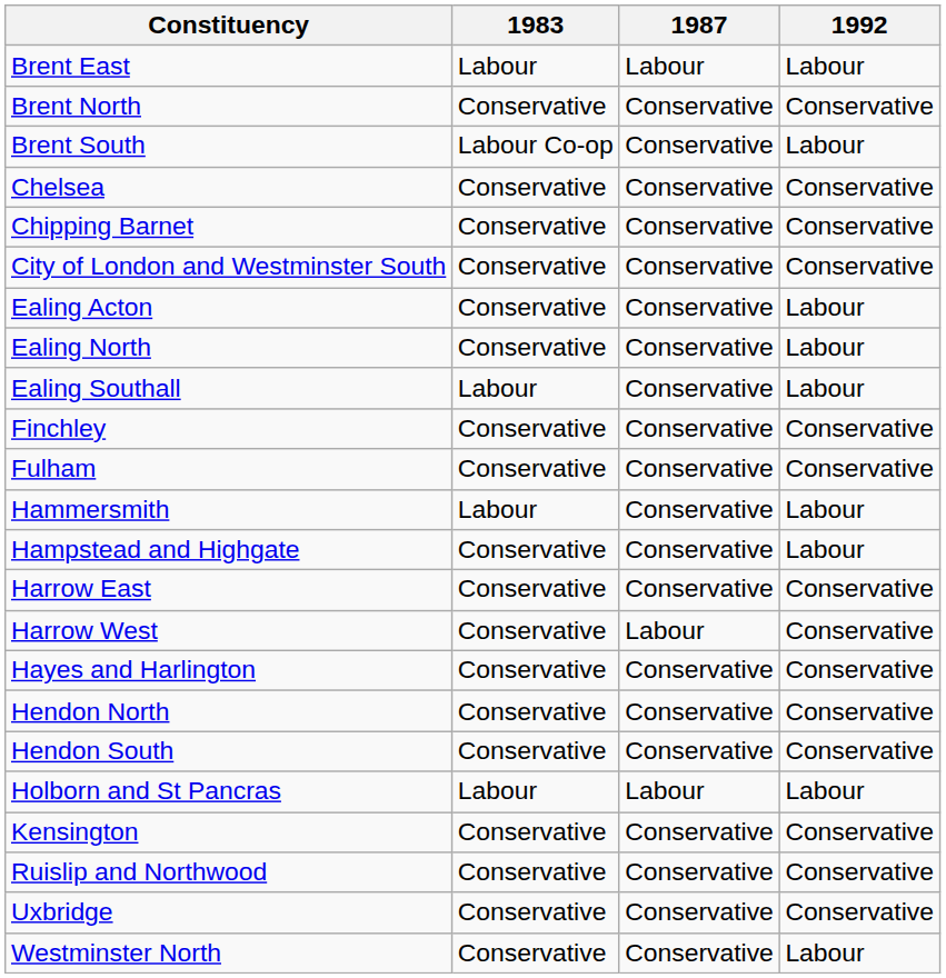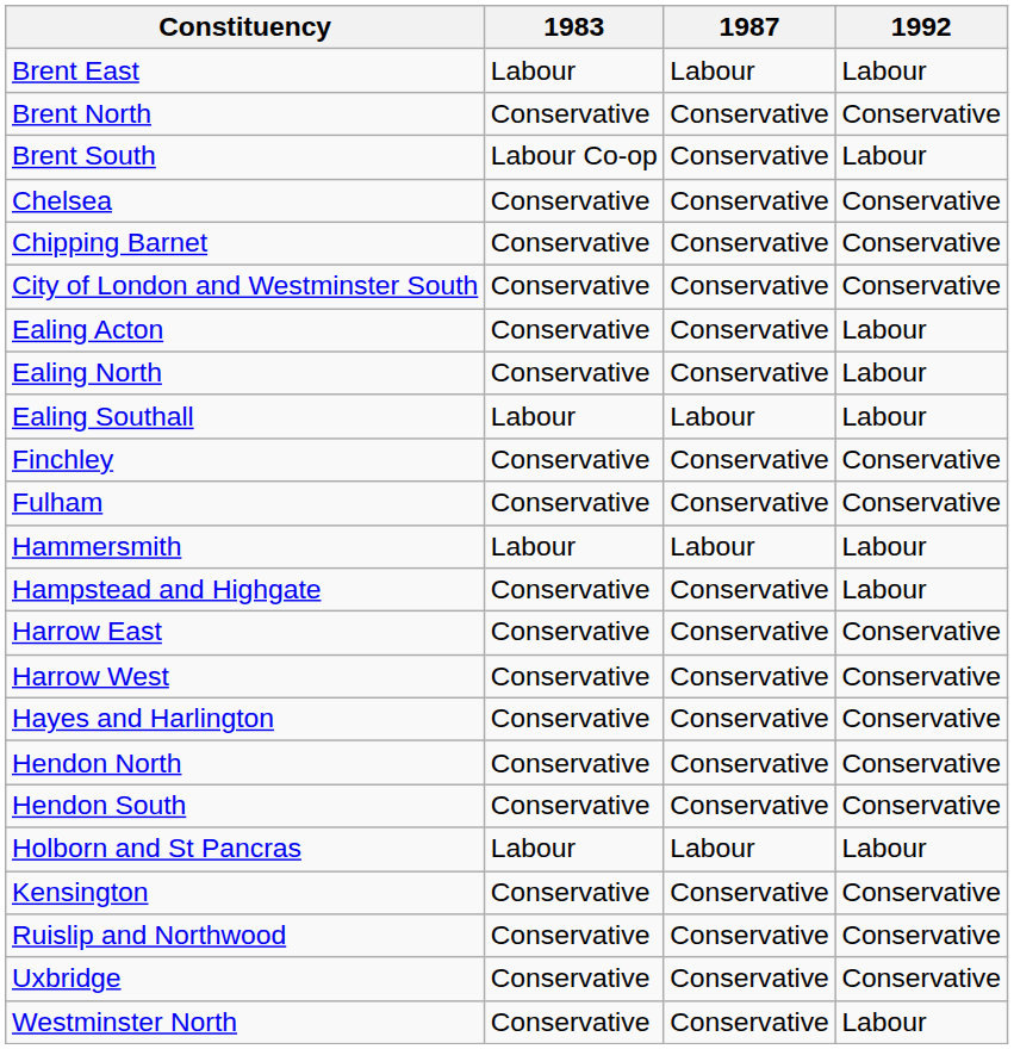 <table class="wikitable">
 <tr>
 <th>Constituency</th>
 <th>1983</th>
 <th>1987</th>
 <th>1992</th>
 </tr>
 <tr>
 <td><a href='#'>Brent East</a></td>
 <td bgcolor=>Labour</td>
 <td bgcolor=>Labour</td>
 <td bgcolor=>Labour</td>
 </tr>
 <tr>
 <td><a href='#'>Brent North</a></td>
 <td bgcolor=>Conservative</td>
 <td bgcolor=>Conservative</td>
 <td bgcolor=>Conservative</td>
 </tr>
 <tr>
 <td><a href='#'>Brent South</a></td>
 <td bgcolor=>Labour Co-op</td>
 <td bgcolor=>Conservative</td>
 <td bgcolor=>Labour</td>
 </tr>
 <tr>
 <td><a href='#'>Chelsea</a></td>
 <td bgcolor=>Conservative</td>
 <td bgcolor=>Conservative</td>
 <td bgcolor=>Conservative</td>
 </tr>
 <tr>
 <td><a href='#'>Chipping Barnet</a></td>
 <td bgcolor=>Conservative</td>
 <td bgcolor=>Conservative</td>
 <td bgcolor=>Conservative</td>
 </tr>
 <tr>
 <td><a href='#'>City of London and Westminster South</a></td>
 <td bgcolor=>Conservative</td>
 <td bgcolor=>Conservative</td>
 <td bgcolor=>Conservative</td>
 </tr>
 <tr>
 <td><a href='#'>Ealing Acton</a></td>
 <td bgcolor=>Conservative</td>
 <td bgcolor=>Conservative</td>
 <td bgcolor=>Labour</td>
 </tr>
 <tr>
 <td><a href='#'>Ealing North</a></td>
 <td bgcolor=>Conservative</td>
 <td bgcolor=>Conservative</td>
 <td bgcolor=>Labour</td>
 </tr>
 <tr>
 <td><a href='#'>Ealing Southall</a></td>
 <td bgcolor=>Labour</td>
-<td bgcolor=>Conservative</td>
+<td bgcolor=>Labour</td>
 <td bgcolor=>Labour</td>
 </tr>
 <tr>
 <td><a href='#'>Finchley</a></td>
 <td bgcolor=>Conservative</td>
 <td bgcolor=>Conservative</td>
 <td bgcolor=>Conservative</td>
 </tr>
 <tr>
 <td><a href='#'>Fulham</a></td>
 <td bgcolor=>Conservative</td>
 <td bgcolor=>Conservative</td>
 <td bgcolor=>Conservative</td>
 </tr>
 <tr>
 <td><a href='#'>Hammersmith</a></td>
 <td bgcolor=>Labour</td>
-<td bgcolor=>Conservative</td>
+<td bgcolor=>Labour</td>
 <td bgcolor=>Labour</td>
 </tr>
 <tr>
 <td><a href='#'>Hampstead and Highgate</a></td>
 <td bgcolor=>Conservative</td>
 <td bgcolor=>Conservative</td>
 <td bgcolor=>Labour</td>
 </tr>
 <tr>
 <td><a href='#'>Harrow East</a></td>
 <td bgcolor=>Conservative</td>
 <td bgcolor=>Conservative</td>
 <td bgcolor=>Conservative</td>
 </tr>
 <tr>
 <td><a href='#'>Harrow West</a></td>
 <td bgcolor=>Conservative</td>
-<td bgcolor=>Labour</td>
+<td bgcolor=>Conservative</td>
 <td bgcolor=>Conservative</td>
 </tr>
 <tr>
 <td><a href='#'>Hayes and Harlington</a></td>
 <td bgcolor=>Conservative</td>
 <td bgcolor=>Conservative</td>
 <td bgcolor=>Conservative</td>
 </tr>
 <tr>
 <td><a href='#'>Hendon North</a></td>
 <td bgcolor=>Conservative</td>
 <td bgcolor=>Conservative</td>
 <td bgcolor=>Conservative</td>
 </tr>
 <tr>
 <td><a href='#'>Hendon South</a></td>
 <td bgcolor=>Conservative</td>
 <td bgcolor=>Conservative</td>
 <td bgcolor=>Conservative</td>
 </tr>
 <tr>
 <td><a href='#'>Holborn and St Pancras</a></td>
 <td bgcolor=>Labour</td>
 <td bgcolor=>Labour</td>
 <td bgcolor=>Labour</td>
 </tr>
 <tr>
 <td><a href='#'>Kensington</a></td>
 <td bgcolor=>Conservative</td>
 <td bgcolor=>Conservative</td>
 <td bgcolor=>Conservative</td>
 </tr>
 <tr>
 <td><a href='#'>Ruislip and Northwood</a></td>
 <td bgcolor=>Conservative</td>
 <td bgcolor=>Conservative</td>
 <td bgcolor=>Conservative</td>
 </tr>
 <tr>
 <td><a href='#'>Uxbridge</a></td>
 <td bgcolor=>Conservative</td>
 <td bgcolor=>Conservative</td>
 <td bgcolor=>Conservative</td>
 </tr>
 <tr>
 <td><a href='#'>Westminster North</a></td>
 <td bgcolor=>Conservative</td>
 <td bgcolor=>Conservative</td>
 <td bgcolor=>Labour</td>
 </tr>
 </table>
